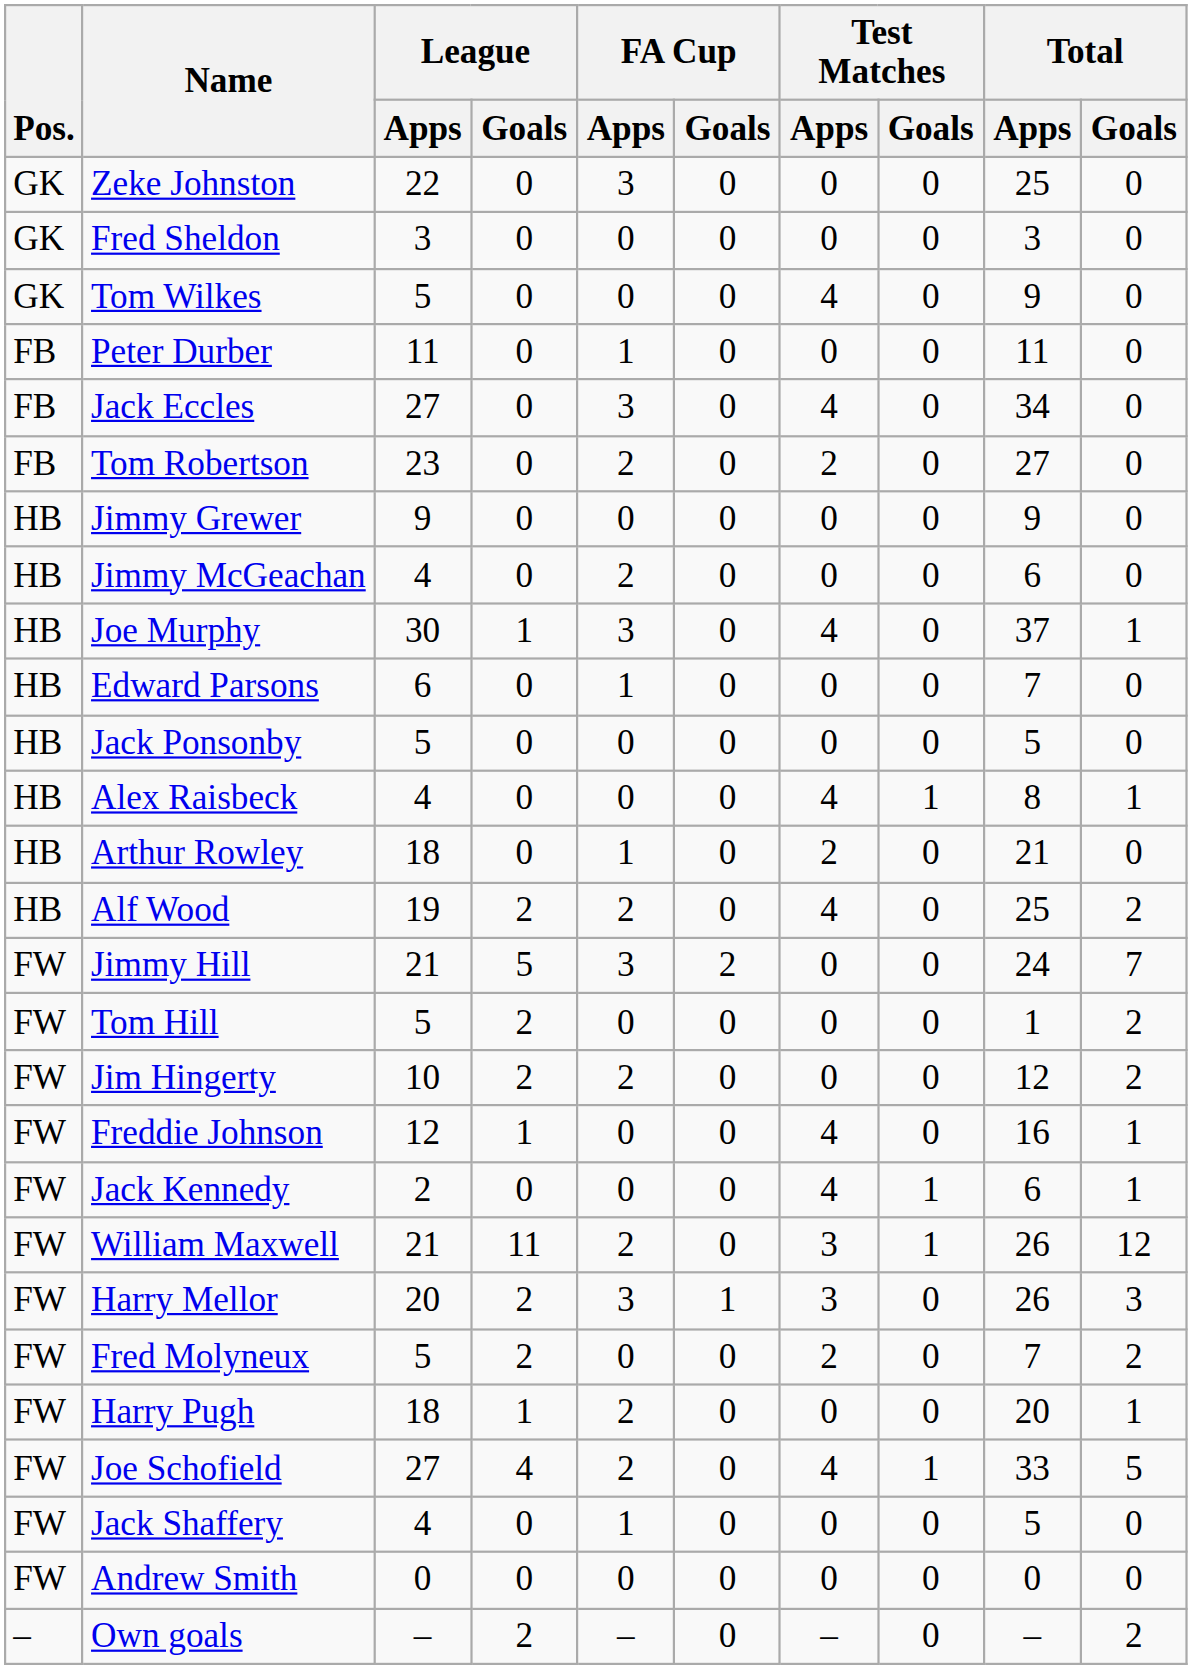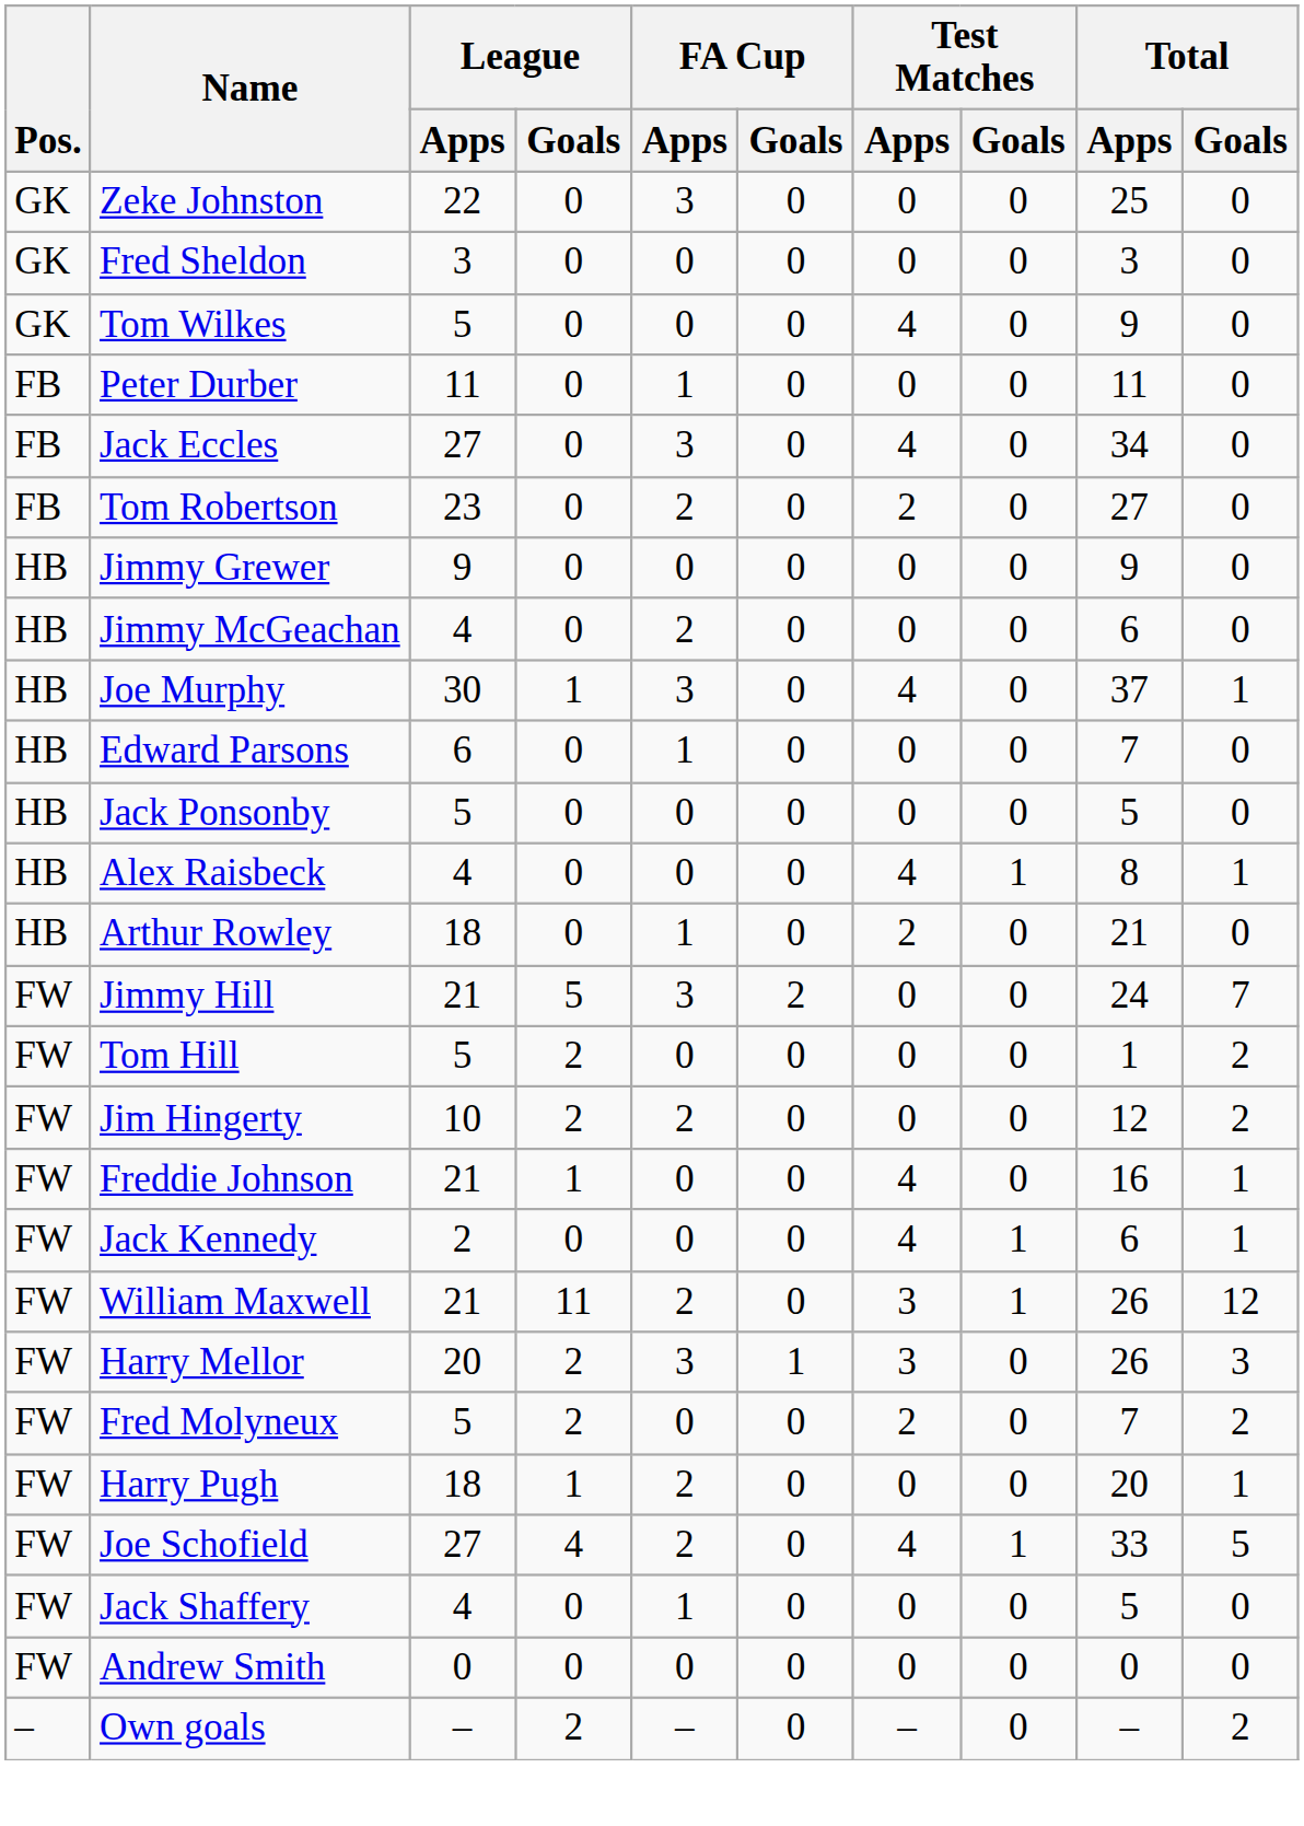 <table class="wikitable" style="text-align:center">
 <tr>
 <th rowspan="2" valign="bottom">Pos.</th>
 <th rowspan="2">Name</th>
 <th colspan="2" width="85">League</th>
 <th colspan="2" width="85">FA Cup</th>
 <th colspan="2" width="85">Test Matches</th>
 <th colspan="2" width="85">Total</th>
 </tr>
 <tr>
 <th>Apps</th>
 <th>Goals</th>
 <th>Apps</th>
 <th>Goals</th>
 <th>Apps</th>
 <th>Goals</th>
 <th>Apps</th>
 <th>Goals</th>
 </tr>
 <tr>
 <td align="left">GK</td>
 <td align="left"> <a href='#'>Zeke Johnston</a></td>
 <td>22</td>
 <td>0</td>
 <td>3</td>
 <td>0</td>
 <td>0</td>
 <td>0</td>
 <td>25</td>
 <td>0</td>
 </tr>
 <tr>
 <td align="left">GK</td>
 <td align="left"> <a href='#'>Fred Sheldon</a></td>
 <td>3</td>
 <td>0</td>
 <td>0</td>
 <td>0</td>
 <td>0</td>
 <td>0</td>
 <td>3</td>
 <td>0</td>
 </tr>
 <tr>
 <td align="left">GK</td>
 <td align="left"> <a href='#'>Tom Wilkes</a></td>
 <td>5</td>
 <td>0</td>
 <td>0</td>
 <td>0</td>
 <td>4</td>
 <td>0</td>
 <td>9</td>
 <td>0</td>
 </tr>
 <tr>
 <td align="left">FB</td>
 <td align="left"> <a href='#'>Peter Durber</a></td>
 <td>11</td>
 <td>0</td>
 <td>1</td>
 <td>0</td>
 <td>0</td>
 <td>0</td>
 <td>11</td>
 <td>0</td>
 </tr>
 <tr>
 <td align="left">FB</td>
 <td align="left"> <a href='#'>Jack Eccles</a></td>
 <td>27</td>
 <td>0</td>
 <td>3</td>
 <td>0</td>
 <td>4</td>
 <td>0</td>
 <td>34</td>
 <td>0</td>
 </tr>
 <tr>
 <td align="left">FB</td>
 <td align="left"> <a href='#'>Tom Robertson</a></td>
 <td>23</td>
 <td>0</td>
 <td>2</td>
 <td>0</td>
 <td>2</td>
 <td>0</td>
 <td>27</td>
 <td>0</td>
 </tr>
 <tr>
 <td align="left">HB</td>
 <td align="left"> <a href='#'>Jimmy Grewer</a></td>
 <td>9</td>
 <td>0</td>
 <td>0</td>
 <td>0</td>
 <td>0</td>
 <td>0</td>
 <td>9</td>
 <td>0</td>
 </tr>
 <tr>
 <td align="left">HB</td>
 <td align="left"> <a href='#'>Jimmy McGeachan</a></td>
 <td>4</td>
 <td>0</td>
 <td>2</td>
 <td>0</td>
 <td>0</td>
 <td>0</td>
 <td>6</td>
 <td>0</td>
 </tr>
 <tr>
 <td align="left">HB</td>
 <td align="left"> <a href='#'>Joe Murphy</a></td>
 <td>30</td>
 <td>1</td>
 <td>3</td>
 <td>0</td>
 <td>4</td>
 <td>0</td>
 <td>37</td>
 <td>1</td>
 </tr>
 <tr>
 <td align="left">HB</td>
 <td align="left"> <a href='#'>Edward Parsons</a></td>
 <td>6</td>
 <td>0</td>
 <td>1</td>
 <td>0</td>
 <td>0</td>
 <td>0</td>
 <td>7</td>
 <td>0</td>
 </tr>
 <tr>
 <td align="left">HB</td>
 <td align="left"> <a href='#'>Jack Ponsonby</a></td>
 <td>5</td>
 <td>0</td>
 <td>0</td>
 <td>0</td>
 <td>0</td>
 <td>0</td>
 <td>5</td>
 <td>0</td>
 </tr>
 <tr>
 <td align="left">HB</td>
 <td align="left"> <a href='#'>Alex Raisbeck</a></td>
 <td>4</td>
 <td>0</td>
 <td>0</td>
 <td>0</td>
 <td>4</td>
 <td>1</td>
 <td>8</td>
 <td>1</td>
 </tr>
 <tr>
 <td align="left">HB</td>
 <td align="left"> <a href='#'>Arthur Rowley</a></td>
 <td>18</td>
 <td>0</td>
 <td>1</td>
 <td>0</td>
 <td>2</td>
 <td>0</td>
 <td>21</td>
 <td>0</td>
 </tr>
 <tr>
-<td align="left">HB</td>
-<td align="left"> <a href='#'>Alf Wood</a></td>
-<td>19</td>
-<td>2</td>
-<td>2</td>
-<td>0</td>
-<td>4</td>
-<td>0</td>
-<td>25</td>
-<td>2</td>
-</tr>
-<tr>
 <td align="left">FW</td>
 <td align="left"> <a href='#'>Jimmy Hill</a></td>
 <td>21</td>
 <td>5</td>
 <td>3</td>
 <td>2</td>
 <td>0</td>
 <td>0</td>
 <td>24</td>
 <td>7</td>
 </tr>
 <tr>
 <td align="left">FW</td>
 <td align="left"> <a href='#'>Tom Hill</a></td>
 <td>5</td>
 <td>2</td>
 <td>0</td>
 <td>0</td>
 <td>0</td>
 <td>0</td>
 <td>1</td>
 <td>2</td>
 </tr>
 <tr>
 <td align="left">FW</td>
 <td align="left"> <a href='#'>Jim Hingerty</a></td>
 <td>10</td>
 <td>2</td>
 <td>2</td>
 <td>0</td>
 <td>0</td>
 <td>0</td>
 <td>12</td>
 <td>2</td>
 </tr>
 <tr>
 <td align="left">FW</td>
 <td align="left"> <a href='#'>Freddie Johnson</a></td>
-<td>12</td>
+<td>21</td>
 <td>1</td>
 <td>0</td>
 <td>0</td>
 <td>4</td>
 <td>0</td>
 <td>16</td>
 <td>1</td>
 </tr>
 <tr>
 <td align="left">FW</td>
 <td align="left"> <a href='#'>Jack Kennedy</a></td>
 <td>2</td>
 <td>0</td>
 <td>0</td>
 <td>0</td>
 <td>4</td>
 <td>1</td>
 <td>6</td>
 <td>1</td>
 </tr>
 <tr>
 <td align="left">FW</td>
 <td align="left"> <a href='#'>William Maxwell</a></td>
 <td>21</td>
 <td>11</td>
 <td>2</td>
 <td>0</td>
 <td>3</td>
 <td>1</td>
 <td>26</td>
 <td>12</td>
 </tr>
 <tr>
 <td align="left">FW</td>
 <td align="left"> <a href='#'>Harry Mellor</a></td>
 <td>20</td>
 <td>2</td>
 <td>3</td>
 <td>1</td>
 <td>3</td>
 <td>0</td>
 <td>26</td>
 <td>3</td>
 </tr>
 <tr>
 <td align="left">FW</td>
 <td align="left"> <a href='#'>Fred Molyneux</a></td>
 <td>5</td>
 <td>2</td>
 <td>0</td>
 <td>0</td>
 <td>2</td>
 <td>0</td>
 <td>7</td>
 <td>2</td>
 </tr>
 <tr>
 <td align="left">FW</td>
 <td align="left"> <a href='#'>Harry Pugh</a></td>
 <td>18</td>
 <td>1</td>
 <td>2</td>
 <td>0</td>
 <td>0</td>
 <td>0</td>
 <td>20</td>
 <td>1</td>
 </tr>
 <tr>
 <td align="left">FW</td>
 <td align="left"> <a href='#'>Joe Schofield</a></td>
 <td>27</td>
 <td>4</td>
 <td>2</td>
 <td>0</td>
 <td>4</td>
 <td>1</td>
 <td>33</td>
 <td>5</td>
 </tr>
 <tr>
 <td align="left">FW</td>
 <td align="left"> <a href='#'>Jack Shaffery</a></td>
 <td>4</td>
 <td>0</td>
 <td>1</td>
 <td>0</td>
 <td>0</td>
 <td>0</td>
 <td>5</td>
 <td>0</td>
 </tr>
 <tr>
 <td align="left">FW</td>
 <td align="left"> <a href='#'>Andrew Smith</a></td>
 <td>0</td>
 <td>0</td>
 <td>0</td>
 <td>0</td>
 <td>0</td>
 <td>0</td>
 <td>0</td>
 <td>0</td>
 </tr>
 <tr>
 <td align="left">–</td>
 <td align="left"><a href='#'>Own goals</a></td>
 <td>–</td>
 <td>2</td>
 <td>–</td>
 <td>0</td>
 <td>–</td>
 <td>0</td>
 <td>–</td>
 <td>2</td>
 </tr>
 </table>
